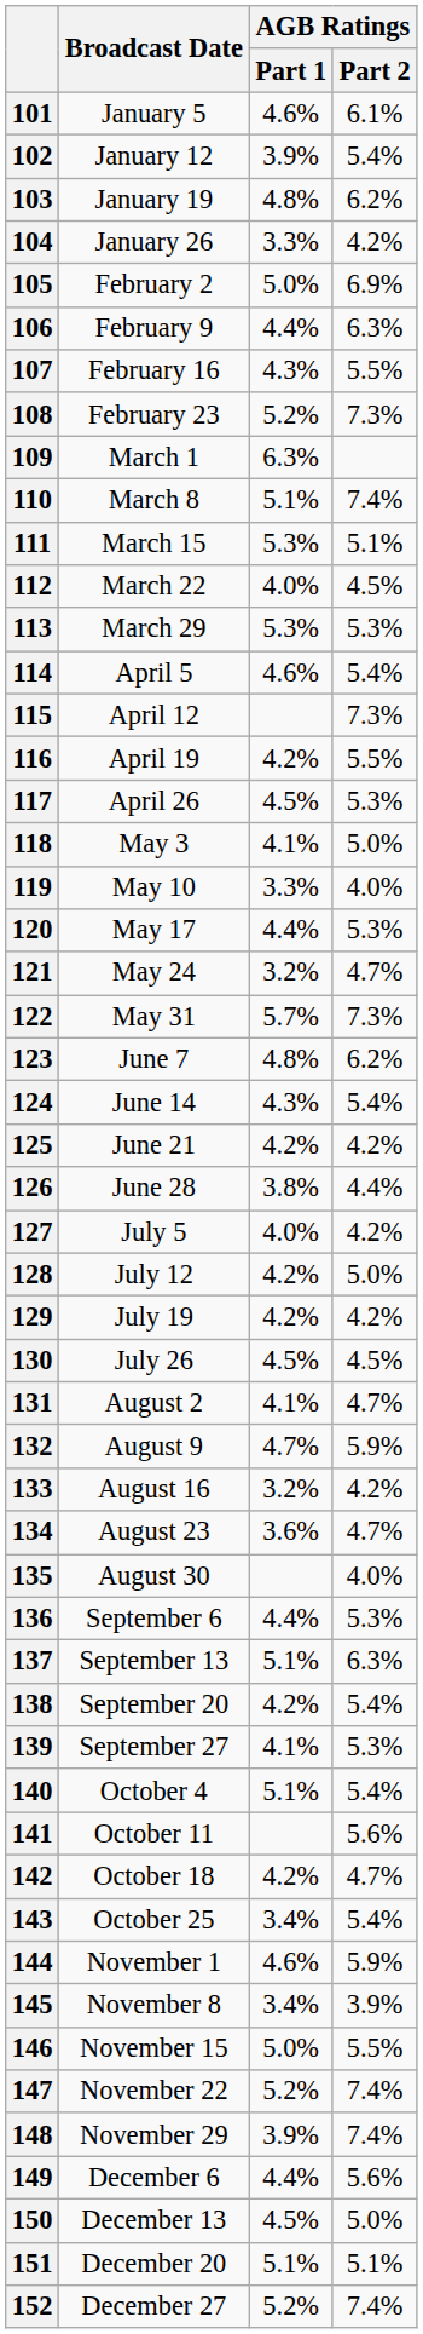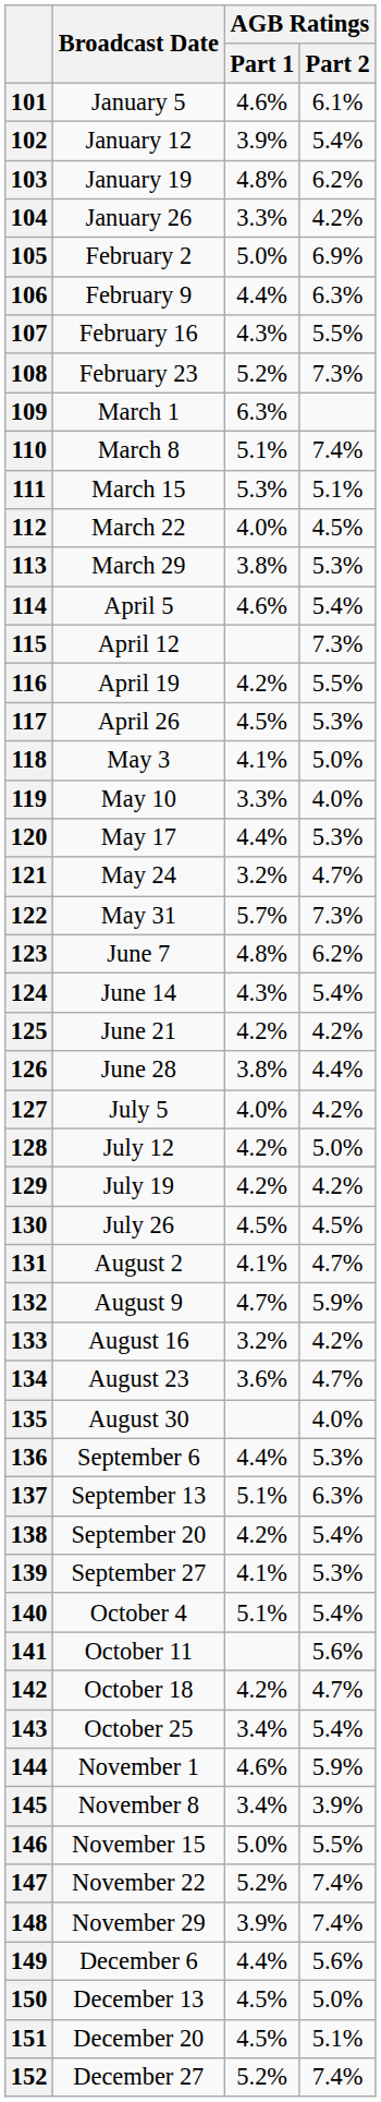 <table class="wikitable sortable" style="text-align:center;">
 <tr>
 <th rowspan=2></th>
 <th rowspan=2>Broadcast Date</th>
 <th colspan=2>AGB Ratings</th>
 </tr>
 <tr>
 <th>Part 1</th>
 <th>Part 2</th>
 </tr>
 <tr>
 <th>101</th>
 <td>January 5</td>
 <td>4.6%</td>
 <td>6.1%</td>
 </tr>
 <tr>
 <th>102</th>
 <td>January 12</td>
 <td>3.9%</td>
 <td>5.4%</td>
 </tr>
 <tr>
 <th>103</th>
 <td>January 19</td>
 <td>4.8%</td>
 <td>6.2%</td>
 </tr>
 <tr>
 <th>104</th>
 <td>January 26</td>
 <td>3.3%</td>
 <td>4.2%</td>
 </tr>
 <tr>
 <th>105</th>
 <td>February 2</td>
 <td>5.0%</td>
 <td>6.9%</td>
 </tr>
 <tr>
 <th>106</th>
 <td>February 9</td>
 <td>4.4%</td>
 <td>6.3%</td>
 </tr>
 <tr>
 <th>107</th>
 <td>February 16</td>
 <td>4.3%</td>
 <td>5.5%</td>
 </tr>
 <tr>
 <th>108</th>
 <td>February 23</td>
 <td>5.2%</td>
 <td>7.3%</td>
 </tr>
 <tr>
 <th>109</th>
 <td>March 1</td>
 <td>6.3%</td>
 <td></td>
 </tr>
 <tr>
 <th>110</th>
 <td>March 8</td>
 <td>5.1%</td>
 <td>7.4%</td>
 </tr>
 <tr>
 <th>111</th>
 <td>March 15</td>
 <td>5.3%</td>
 <td>5.1%</td>
 </tr>
 <tr>
 <th>112</th>
 <td>March 22</td>
 <td>4.0%</td>
 <td>4.5%</td>
 </tr>
 <tr>
 <th>113</th>
 <td>March 29</td>
-<td>5.3%</td>
+<td>3.8%</td>
 <td>5.3%</td>
 </tr>
 <tr>
 <th>114</th>
 <td>April 5</td>
 <td>4.6%</td>
 <td>5.4%</td>
 </tr>
 <tr>
 <th>115</th>
 <td>April 12</td>
 <td></td>
 <td>7.3%</td>
 </tr>
 <tr>
 <th>116</th>
 <td>April 19</td>
 <td>4.2%</td>
 <td>5.5%</td>
 </tr>
 <tr>
 <th>117</th>
 <td>April 26</td>
 <td>4.5%</td>
 <td>5.3%</td>
 </tr>
 <tr>
 <th>118</th>
 <td>May 3</td>
 <td>4.1%</td>
 <td>5.0%</td>
 </tr>
 <tr>
 <th>119</th>
 <td>May 10</td>
 <td>3.3%</td>
 <td>4.0%</td>
 </tr>
 <tr>
 <th>120</th>
 <td>May 17</td>
 <td>4.4%</td>
 <td>5.3%</td>
 </tr>
 <tr>
 <th>121</th>
 <td>May 24</td>
 <td>3.2%</td>
 <td>4.7%</td>
 </tr>
 <tr>
 <th>122</th>
 <td>May 31</td>
 <td>5.7%</td>
 <td>7.3%</td>
 </tr>
 <tr>
 <th>123</th>
 <td>June 7</td>
 <td>4.8%</td>
 <td>6.2%</td>
 </tr>
 <tr>
 <th>124</th>
 <td>June 14</td>
 <td>4.3%</td>
 <td>5.4%</td>
 </tr>
 <tr>
 <th>125</th>
 <td>June 21</td>
 <td>4.2%</td>
 <td>4.2%</td>
 </tr>
 <tr>
 <th>126</th>
 <td>June 28</td>
 <td>3.8%</td>
 <td>4.4%</td>
 </tr>
 <tr>
 <th>127</th>
 <td>July 5</td>
 <td>4.0%</td>
 <td>4.2%</td>
 </tr>
 <tr>
 <th>128</th>
 <td>July 12</td>
 <td>4.2%</td>
 <td>5.0%</td>
 </tr>
 <tr>
 <th>129</th>
 <td>July 19</td>
 <td>4.2%</td>
 <td>4.2%</td>
 </tr>
 <tr>
 <th>130</th>
 <td>July 26</td>
 <td>4.5%</td>
 <td>4.5%</td>
 </tr>
 <tr>
 <th>131</th>
 <td>August 2</td>
 <td>4.1%</td>
 <td>4.7%</td>
 </tr>
 <tr>
 <th>132</th>
 <td>August 9</td>
 <td>4.7%</td>
 <td>5.9%</td>
 </tr>
 <tr>
 <th>133</th>
 <td>August 16</td>
 <td>3.2%</td>
 <td>4.2%</td>
 </tr>
 <tr>
 <th>134</th>
 <td>August 23</td>
 <td>3.6%</td>
 <td>4.7%</td>
 </tr>
 <tr>
 <th>135</th>
 <td>August 30</td>
 <td></td>
 <td>4.0%</td>
 </tr>
 <tr>
 <th>136</th>
 <td>September 6</td>
 <td>4.4%</td>
 <td>5.3%</td>
 </tr>
 <tr>
 <th>137</th>
 <td>September 13</td>
 <td>5.1%</td>
 <td>6.3%</td>
 </tr>
 <tr>
 <th>138</th>
 <td>September 20</td>
 <td>4.2%</td>
 <td>5.4%</td>
 </tr>
 <tr>
 <th>139</th>
 <td>September 27</td>
 <td>4.1%</td>
 <td>5.3%</td>
 </tr>
 <tr>
 <th>140</th>
 <td>October 4</td>
 <td>5.1%</td>
 <td>5.4%</td>
 </tr>
 <tr>
 <th>141</th>
 <td>October 11</td>
 <td></td>
 <td>5.6%</td>
 </tr>
 <tr>
 <th>142</th>
 <td>October 18</td>
 <td>4.2%</td>
 <td>4.7%</td>
 </tr>
 <tr>
 <th>143</th>
 <td>October 25</td>
 <td>3.4%</td>
 <td>5.4%</td>
 </tr>
 <tr>
 <th>144</th>
 <td>November 1</td>
 <td>4.6%</td>
 <td>5.9%</td>
 </tr>
 <tr>
 <th>145</th>
 <td>November 8</td>
 <td>3.4%</td>
 <td>3.9%</td>
 </tr>
 <tr>
 <th>146</th>
 <td>November 15</td>
 <td>5.0%</td>
 <td>5.5%</td>
 </tr>
 <tr>
 <th>147</th>
 <td>November 22</td>
 <td>5.2%</td>
 <td>7.4%</td>
 </tr>
 <tr>
 <th>148</th>
 <td>November 29</td>
 <td>3.9%</td>
 <td>7.4%</td>
 </tr>
 <tr>
 <th>149</th>
 <td>December 6</td>
 <td>4.4%</td>
 <td>5.6%</td>
 </tr>
 <tr>
 <th>150</th>
 <td>December 13</td>
 <td>4.5%</td>
 <td>5.0%</td>
 </tr>
 <tr>
 <th>151</th>
 <td>December 20</td>
-<td>5.1%</td>
+<td>4.5%</td>
 <td>5.1%</td>
 </tr>
 <tr>
 <th>152</th>
 <td>December 27</td>
 <td>5.2%</td>
 <td>7.4%</td>
 </tr>
 </table>
